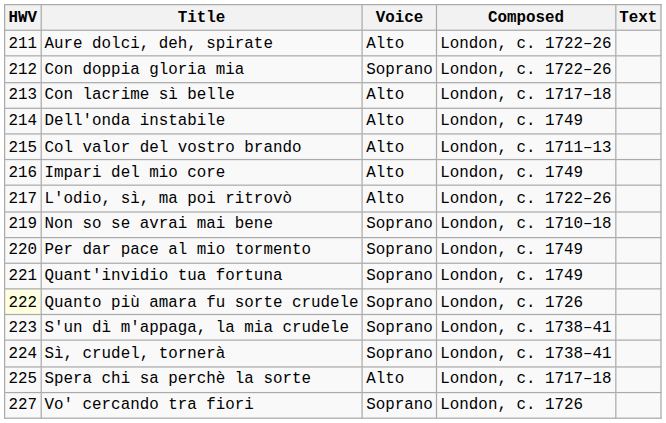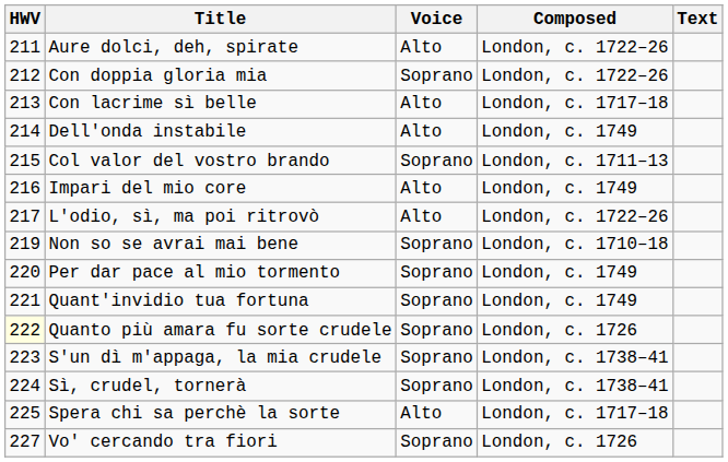 <table class="wikitable sortable">
 <tr>
 <th>HWV</th>
 <th>Title</th>
 <th>Voice</th>
 <th>Composed</th>
 <th class="unsortable">Text</th>
 </tr>
 <tr>
 <td>211</td>
 <td>Aure dolci, deh, spirate</td>
 <td>Alto</td>
 <td>London, c. 1722–26</td>
 <td></td>
 </tr>
 <tr>
 <td>212</td>
 <td>Con doppia gloria mia</td>
 <td>Soprano</td>
 <td>London, c. 1722–26</td>
 <td></td>
 </tr>
 <tr>
 <td>213</td>
 <td>Con lacrime sì belle</td>
 <td>Alto</td>
 <td>London, c. 1717–18</td>
 <td></td>
 </tr>
 <tr>
 <td>214</td>
 <td>Dell'onda instabile</td>
 <td>Alto</td>
 <td>London, c. 1749</td>
 <td></td>
 </tr>
 <tr>
 <td>215</td>
 <td>Col valor del vostro brando</td>
-<td>Alto</td>
+<td>Soprano</td>
 <td>London, c. 1711–13</td>
 <td></td>
 </tr>
 <tr>
 <td>216</td>
 <td>Impari del mio core</td>
 <td>Alto</td>
 <td>London, c. 1749</td>
 <td></td>
 </tr>
 <tr>
 <td>217</td>
 <td>L'odio, sì, ma poi ritrovò</td>
 <td>Alto</td>
 <td>London, c. 1722–26</td>
 <td></td>
 </tr>
 <tr>
 <td>219</td>
 <td>Non so se avrai mai bene</td>
 <td>Soprano</td>
 <td>London, c. 1710–18</td>
 <td></td>
 </tr>
 <tr>
 <td>220</td>
 <td>Per dar pace al mio tormento</td>
 <td>Soprano</td>
 <td>London, c. 1749</td>
 <td></td>
 </tr>
 <tr>
 <td>221</td>
 <td>Quant'invidio tua fortuna</td>
 <td>Soprano</td>
 <td>London, c. 1749</td>
 <td></td>
 </tr>
 <tr>
 <td style="background: lightyellow;">222</td>
 <td>Quanto più amara fu sorte crudele</td>
 <td>Soprano</td>
 <td>London, c. 1726</td>
 <td></td>
 </tr>
 <tr>
 <td>223</td>
 <td>S'un dì m'appaga, la mia crudele</td>
 <td>Soprano</td>
 <td>London, c. 1738–41</td>
 <td></td>
 </tr>
 <tr>
 <td>224</td>
 <td>Sì, crudel, tornerà</td>
 <td>Soprano</td>
 <td>London, c. 1738–41</td>
 <td></td>
 </tr>
 <tr>
 <td>225</td>
 <td>Spera chi sa perchè la sorte</td>
 <td>Alto</td>
 <td>London, c. 1717–18</td>
 <td></td>
 </tr>
 <tr>
 <td>227</td>
 <td>Vo' cercando tra fiori</td>
 <td>Soprano</td>
 <td>London, c. 1726</td>
 <td></td>
 </tr>
 </table>
